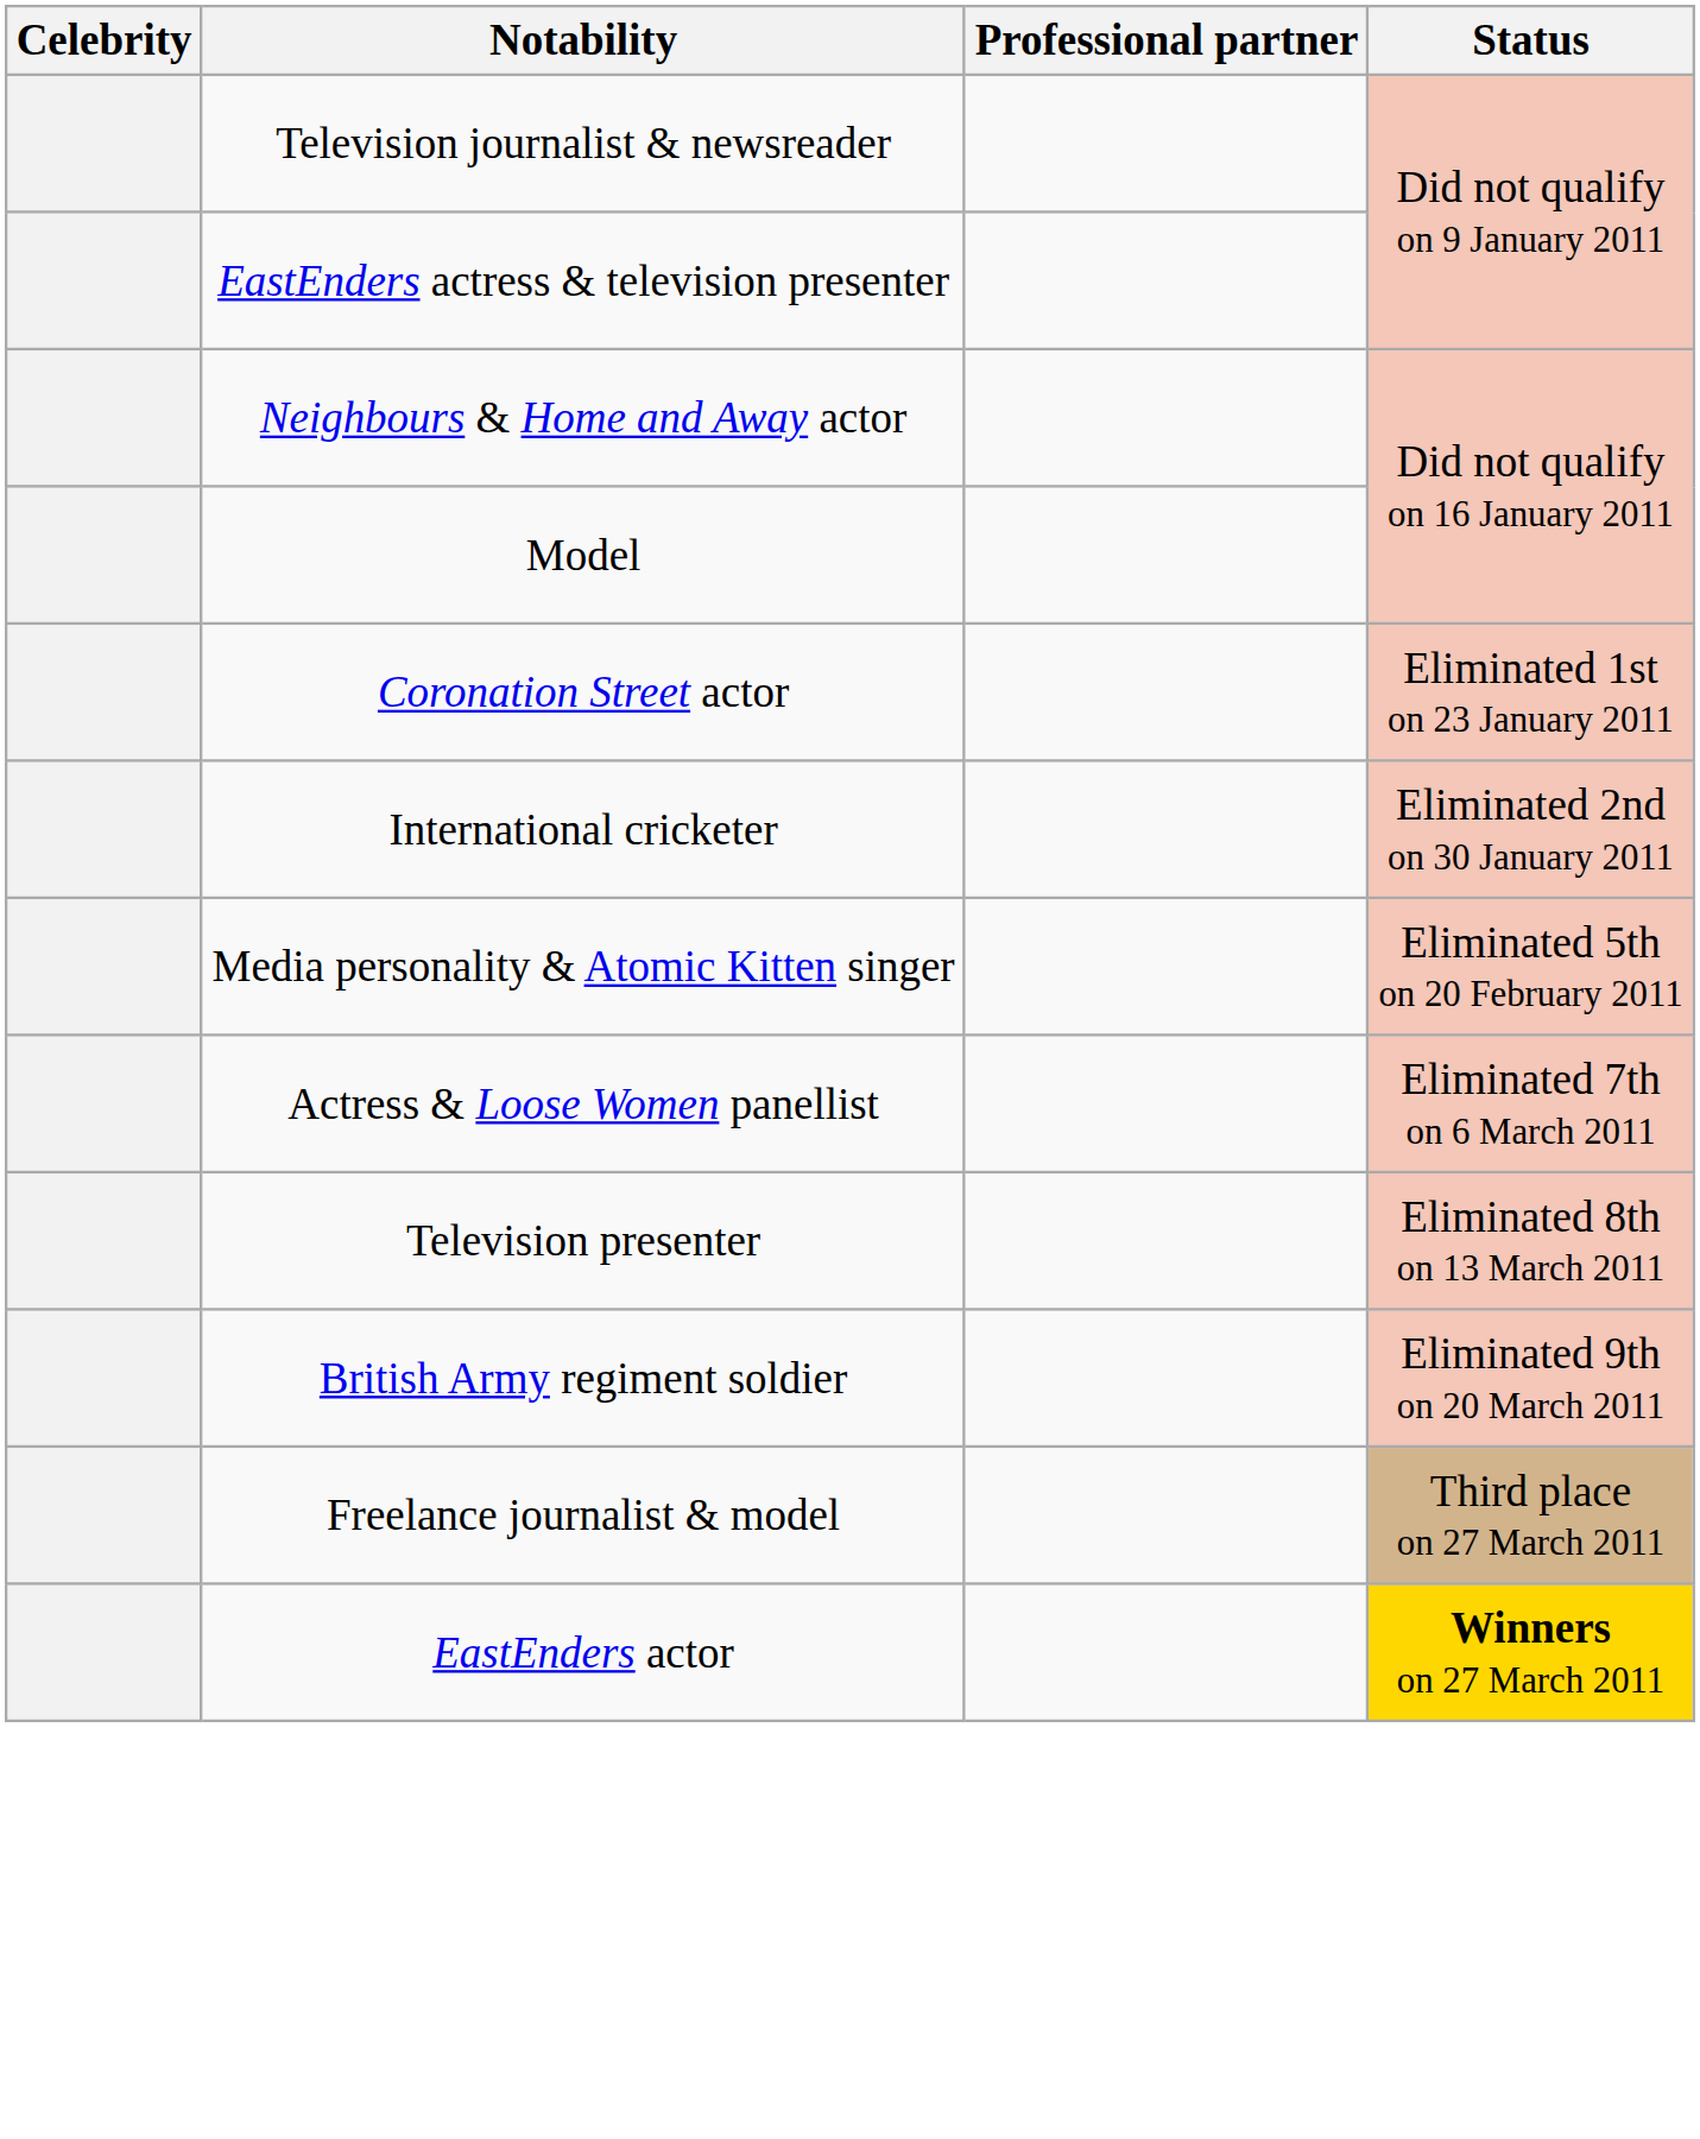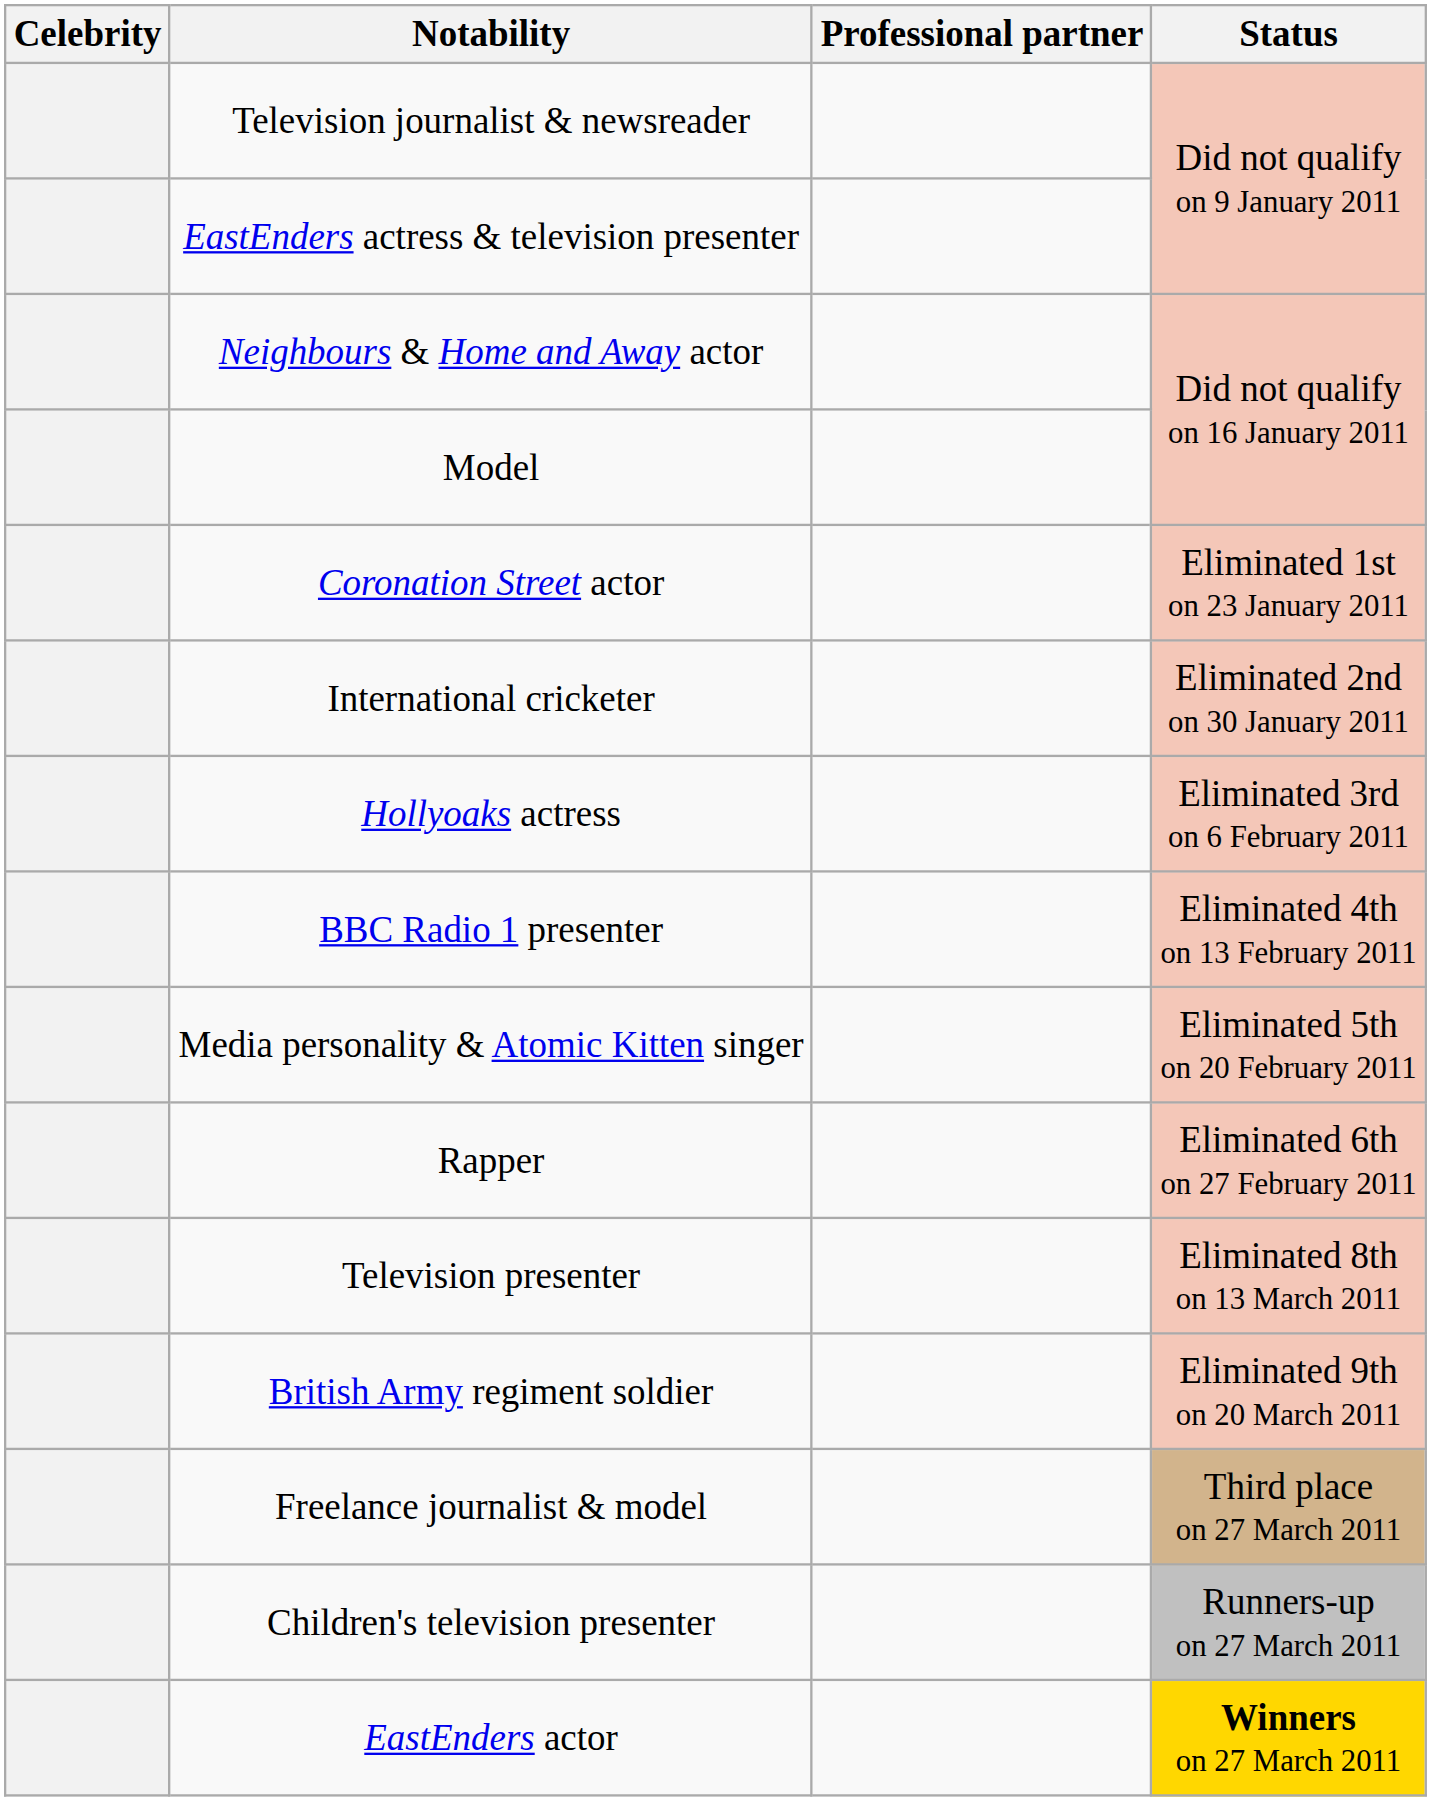 <table class="wikitable sortable" style="text-align:center;">
 <tr>
 <th scope="col">Celebrity</th>
 <th scope="col" class="unsortable">Notability</th>
 <th scope="col">Professional partner</th>
 <th scope="col">Status</th>
 </tr>
 <tr style="height:50px">
 <th scope="row"></th>
 <td>Television journalist & newsreader</td>
 <td></td>
 <td rowspan="2" bgcolor="f4c7b8">Did not qualify<br><small>on 9 January 2011</small></td>
 </tr>
 <tr style="height:50px">
 <th scope="row"></th>
 <td><em><a href='#'>EastEnders</a></em> actress & television presenter</td>
 <td></td>
 </tr>
 <tr style="height:50px">
 <th scope="row"></th>
 <td><em><a href='#'>Neighbours</a></em> & <em><a href='#'>Home and Away</a></em> actor</td>
 <td></td>
 <td rowspan="2" bgcolor="f4c7b8">Did not qualify<br><small>on 16 January 2011</small></td>
 </tr>
 <tr style="height:50px">
 <th scope="row"></th>
 <td>Model</td>
 <td></td>
 </tr>
 <tr style="height:50px">
 <th scope="row"></th>
 <td><em><a href='#'>Coronation Street</a></em> actor</td>
 <td></td>
 <td bgcolor="f4c7b8">Eliminated 1st<br><small>on 23 January 2011</small></td>
 </tr>
 <tr style="height:50px">
 <th scope="row"></th>
 <td>International cricketer</td>
 <td></td>
 <td bgcolor="f4c7b8">Eliminated 2nd<br><small>on 30 January 2011</small></td>
 </tr>
 <tr style="height:50px">
 <th scope="row"></th>
+<td><em><a href='#'>Hollyoaks</a></em> actress</td>
+<td></td>
+<td bgcolor="f4c7b8">Eliminated 3rd<br><small>on 6 February 2011</small></td>
+</tr>
+<tr style="height:50px">
+<th scope="row"></th>
+<td><a href='#'>BBC Radio 1</a> presenter</td>
+<td></td>
+<td bgcolor="f4c7b8">Eliminated 4th<br><small>on 13 February 2011</small></td>
+</tr>
+<tr style="height:50px">
+<th scope="row"></th>
 <td>Media personality & <a href='#'>Atomic Kitten</a> singer</td>
 <td></td>
 <td bgcolor="f4c7b8">Eliminated 5th<br><small>on 20 February 2011</small></td>
 </tr>
 <tr style="height:50px">
 <th scope="row"></th>
-<td>Actress & <em><a href='#'>Loose Women</a></em> panellist</td>
+<td>Rapper</td>
 <td></td>
-<td bgcolor="f4c7b8">Eliminated 7th<br><small>on 6 March 2011</small></td>
+<td bgcolor="f4c7b8">Eliminated 6th<br><small>on 27 February 2011</small></td>
 </tr>
 <tr style="height:50px">
 <th scope="row"></th>
 <td>Television presenter</td>
 <td></td>
 <td bgcolor="f4c7b8">Eliminated 8th<br><small>on 13 March 2011</small></td>
 </tr>
 <tr style="height:50px">
 <th scope="row"></th>
 <td><a href='#'>British Army</a> regiment soldier</td>
 <td></td>
 <td bgcolor="f4c7b8">Eliminated 9th<br><small>on 20 March 2011</small></td>
 </tr>
 <tr style="height:50px">
 <th scope="row"></th>
 <td>Freelance journalist & model</td>
 <td></td>
 <td bgcolor="tan">Third place<br><small>on 27 March 2011</small></td>
 </tr>
 <tr style="height:50px">
 <th scope="row"></th>
+<td>Children's television presenter</td>
+<td></td>
+<td bgcolor="silver">Runners-up<br><small>on 27 March 2011</small></td>
+</tr>
+<tr style="height:50px">
+<th scope="row"></th>
 <td><em><a href='#'>EastEnders</a></em> actor</td>
 <td></td>
 <td bgcolor="gold"><strong>Winners</strong><br><small>on 27 March 2011</small></td>
 </tr>
 </table>
